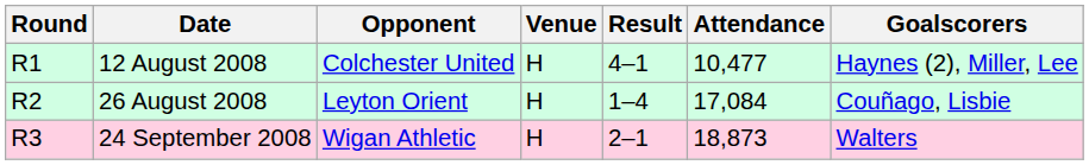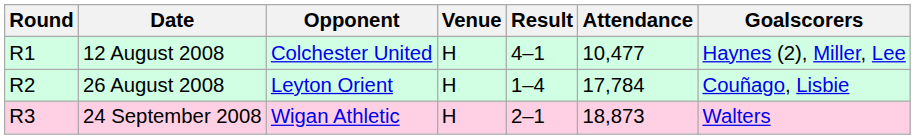 <table class="wikitable">
 <tr>
 <th>Round</th>
 <th>Date</th>
 <th>Opponent</th>
 <th>Venue</th>
 <th>Result</th>
 <th>Attendance</th>
 <th>Goalscorers</th>
 </tr>
 <tr style="background-color: #d0ffe3;">
 <td>R1</td>
 <td>12 August 2008</td>
 <td><a href='#'>Colchester United</a></td>
 <td>H</td>
 <td>4–1</td>
 <td>10,477</td>
 <td><a href='#'>Haynes</a> (2), <a href='#'>Miller</a>, <a href='#'>Lee</a></td>
 </tr>
 <tr style="background-color: #d0ffe3;">
 <td>R2</td>
 <td>26 August 2008</td>
 <td><a href='#'>Leyton Orient</a></td>
 <td>H</td>
 <td>1–4</td>
-<td>17,084</td>
+<td>17,784</td>
 <td><a href='#'>Couñago</a>, <a href='#'>Lisbie</a></td>
 </tr>
 <tr style="background-color: #ffd0e3;">
 <td>R3</td>
 <td>24 September 2008</td>
 <td><a href='#'>Wigan Athletic</a></td>
 <td>H</td>
 <td>2–1</td>
 <td>18,873</td>
 <td><a href='#'>Walters</a></td>
 </tr>
 </table>
